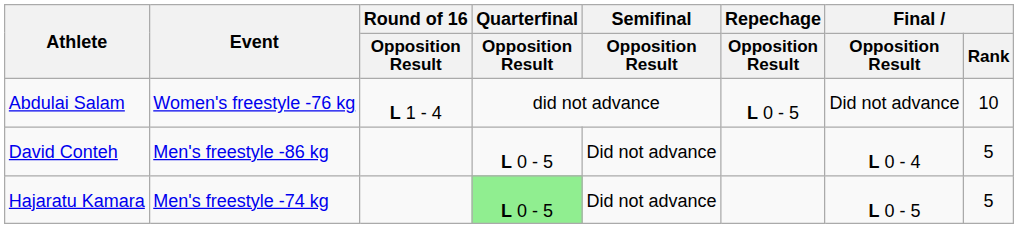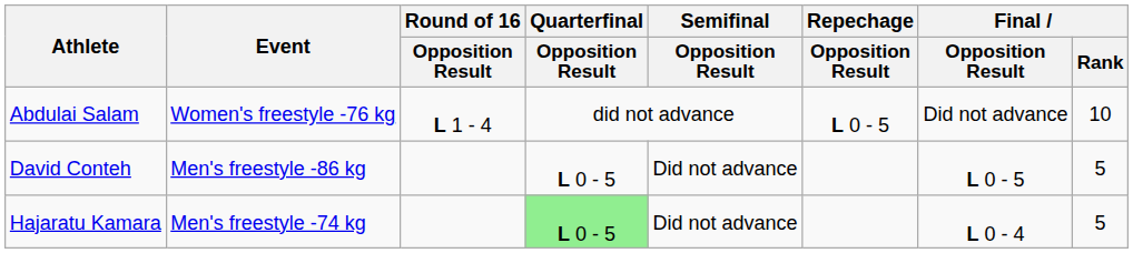 <table class="wikitable" style="font-size:90%;">
 <tr>
 <th rowspan=2>Athlete</th>
 <th rowspan=2>Event</th>
 <th>Round of 16</th>
 <th>Quarterfinal</th>
 <th>Semifinal</th>
 <th>Repechage</th>
 <th colspan=2>Final / </th>
 </tr>
 <tr style="font-size: 95%">
 <th>Opposition<br>Result</th>
 <th>Opposition<br>Result</th>
 <th>Opposition<br>Result</th>
 <th>Opposition<br>Result</th>
 <th>Opposition<br>Result</th>
 <th>Rank</th>
 </tr>
 <tr align=center>
 <td align=left><a href='#'>Abdulai Salam</a></td>
 <td align=left><a href='#'>Women's freestyle -76 kg</a></td>
 <td><br><strong>L</strong> 1 - 4</td>
 <td colspan=2>did not advance</td>
 <td><br><strong>L</strong> 0 - 5</td>
 <td>Did not advance</td>
 <td>10</td>
 </tr>
 <tr align=center>
 <td align=left><a href='#'>David Conteh</a></td>
 <td align=left><a href='#'>Men's freestyle -86 kg</a></td>
 <td></td>
 <td><br><strong>L</strong> 0 - 5</td>
 <td>Did not advance</td>
 <td></td>
-<td><br><strong>L</strong> 0 - 4</td>
+<td><br><strong>L</strong> 0 - 5</td>
 <td>5</td>
 </tr>
 <tr align=center>
 <td align=left><a href='#'>Hajaratu Kamara</a></td>
 <td align=left><a href='#'>Men's freestyle -74 kg</a></td>
 <td></td>
 <td style="background: lightgreen;"><br><strong>L</strong> 0 - 5</td>
 <td>Did not advance</td>
 <td></td>
-<td><br><strong>L</strong> 0 - 5</td>
+<td><br><strong>L</strong> 0 - 4</td>
 <td>5</td>
 </tr>
 </table>
